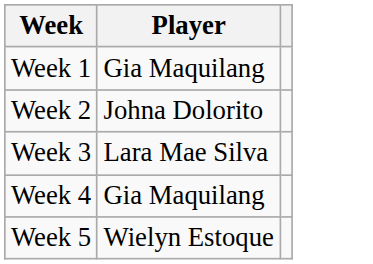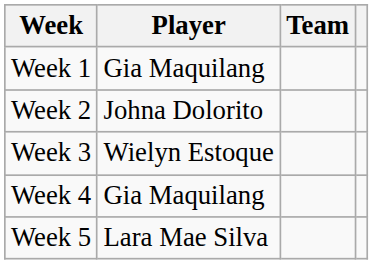 <table class="wikitable">
 <tr>
 <th>Week</th>
 <th>Player</th>
+<th>Team</th>
 <th></th>
 </tr>
 <tr>
 <td>Week 1</td>
 <td>Gia Maquilang</td>
 <td></td>
+<td></td>
 </tr>
 <tr>
 <td>Week 2</td>
 <td>Johna Dolorito</td>
 <td></td>
+<td></td>
 </tr>
 <tr>
 <td>Week 3</td>
-<td>Lara Mae Silva</td>
+<td>Wielyn Estoque</td>
+<td></td>
 <td></td>
 </tr>
 <tr>
 <td>Week 4</td>
 <td>Gia Maquilang</td>
 <td></td>
+<td></td>
 </tr>
 <tr>
 <td>Week 5</td>
-<td>Wielyn Estoque</td>
+<td>Lara Mae Silva</td>
+<td></td>
 <td></td>
 </tr>
 </table>
